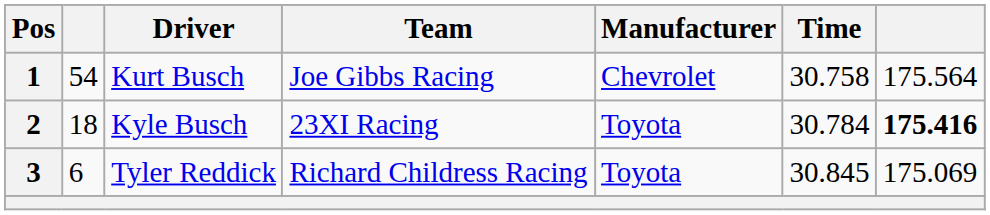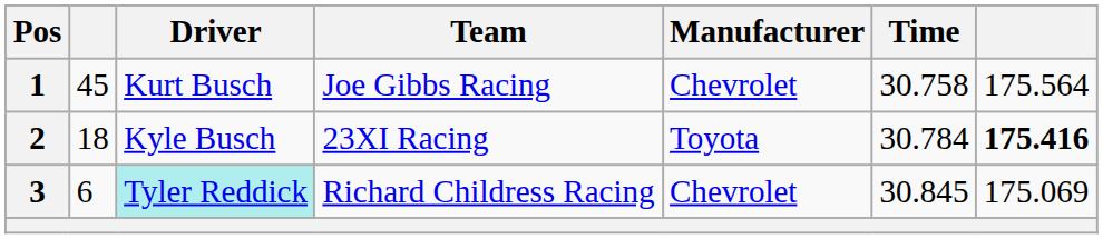 <table class="wikitable" style="font-size:95%">
 <tr>
 <th>Pos</th>
 <th></th>
 <th>Driver</th>
 <th>Team</th>
 <th>Manufacturer</th>
 <th>Time</th>
 <th></th>
 </tr>
 <tr>
 <th>1</th>
-<td>54</td>
+<td>45</td>
 <td><a href='#'>Kurt Busch</a></td>
 <td><a href='#'>Joe Gibbs Racing</a></td>
 <td><a href='#'>Chevrolet</a></td>
 <td>30.758</td>
 <td>175.564</td>
 </tr>
 <tr>
 <th>2</th>
 <td>18</td>
 <td><a href='#'>Kyle Busch</a></td>
 <td><a href='#'>23XI Racing</a></td>
 <td><a href='#'>Toyota</a></td>
 <td>30.784</td>
 <td><strong>175.416</strong></td>
 </tr>
 <tr>
 <th>3</th>
 <td>6</td>
-<td><a href='#'>Tyler Reddick</a></td>
+<td style="background: paleturquoise;"><a href='#'>Tyler Reddick</a></td>
 <td><a href='#'>Richard Childress Racing</a></td>
-<td><a href='#'>Toyota</a></td>
+<td><a href='#'>Chevrolet</a></td>
 <td>30.845</td>
 <td>175.069</td>
 </tr>
 <tr>
 <th colspan="7"></th>
 </tr>
 </table>
